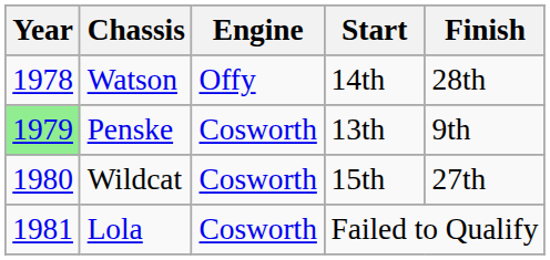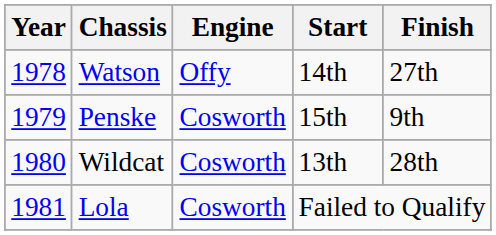 <table class="wikitable" style="font-size: 95%;">
 <tr>
 <th>Year</th>
 <th>Chassis</th>
 <th>Engine</th>
 <th>Start</th>
 <th>Finish</th>
 </tr>
 <tr>
 <td><a href='#'>1978</a></td>
 <td><a href='#'>Watson</a></td>
 <td><a href='#'>Offy</a></td>
 <td>14th</td>
-<td>28th</td>
+<td>27th</td>
 </tr>
 <tr>
-<td style="background: lightgreen;"><a href='#'>1979</a></td>
+<td><a href='#'>1979</a></td>
 <td><a href='#'>Penske</a></td>
 <td><a href='#'>Cosworth</a></td>
-<td>13th</td>
+<td>15th</td>
 <td>9th</td>
 </tr>
 <tr>
 <td><a href='#'>1980</a></td>
 <td>Wildcat</td>
 <td><a href='#'>Cosworth</a></td>
-<td>15th</td>
-<td>27th</td>
+<td>13th</td>
+<td>28th</td>
 </tr>
 <tr>
 <td><a href='#'>1981</a></td>
 <td><a href='#'>Lola</a></td>
 <td><a href='#'>Cosworth</a></td>
 <td colspan=2>Failed to Qualify</td>
 </tr>
 </table>
